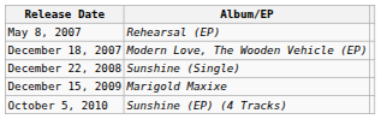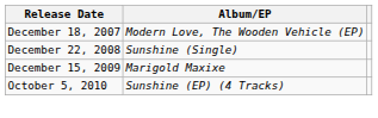 <table class="wikitable">
 <tr>
 <th><strong>Release Date</strong></th>
 <th><strong>Album/EP</strong></th>
 <th></th>
-</tr>
-<tr>
-<td>May 8, 2007</td>
-<td><em>Rehearsal (EP)</em></td>
-<td></td>
 </tr>
 <tr>
 <td>December 18, 2007</td>
 <td><em>Modern Love, The Wooden Vehicle (EP)</em></td>
 <td></td>
 </tr>
 <tr>
 <td>December 22, 2008</td>
 <td><em>Sunshine (Single)</em></td>
 <td></td>
 </tr>
 <tr>
 <td>December 15, 2009</td>
 <td><em>Marigold Maxixe</em></td>
 <td></td>
 </tr>
 <tr>
 <td>October 5, 2010</td>
 <td><em>Sunshine (EP) (4 Tracks)</em></td>
 </tr>
 </table>
